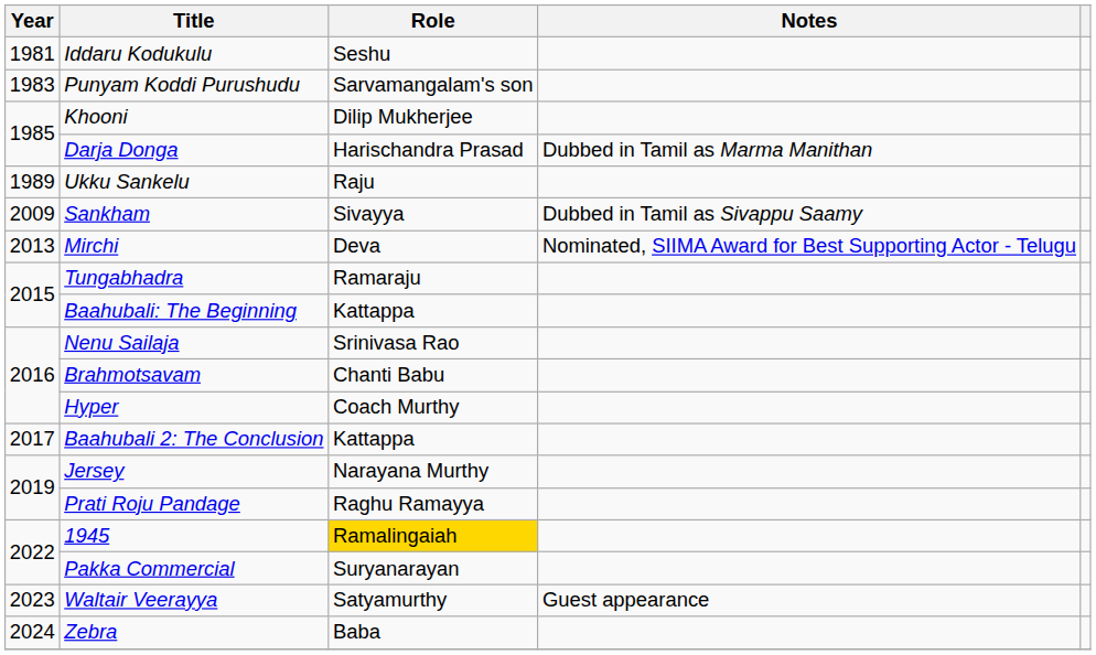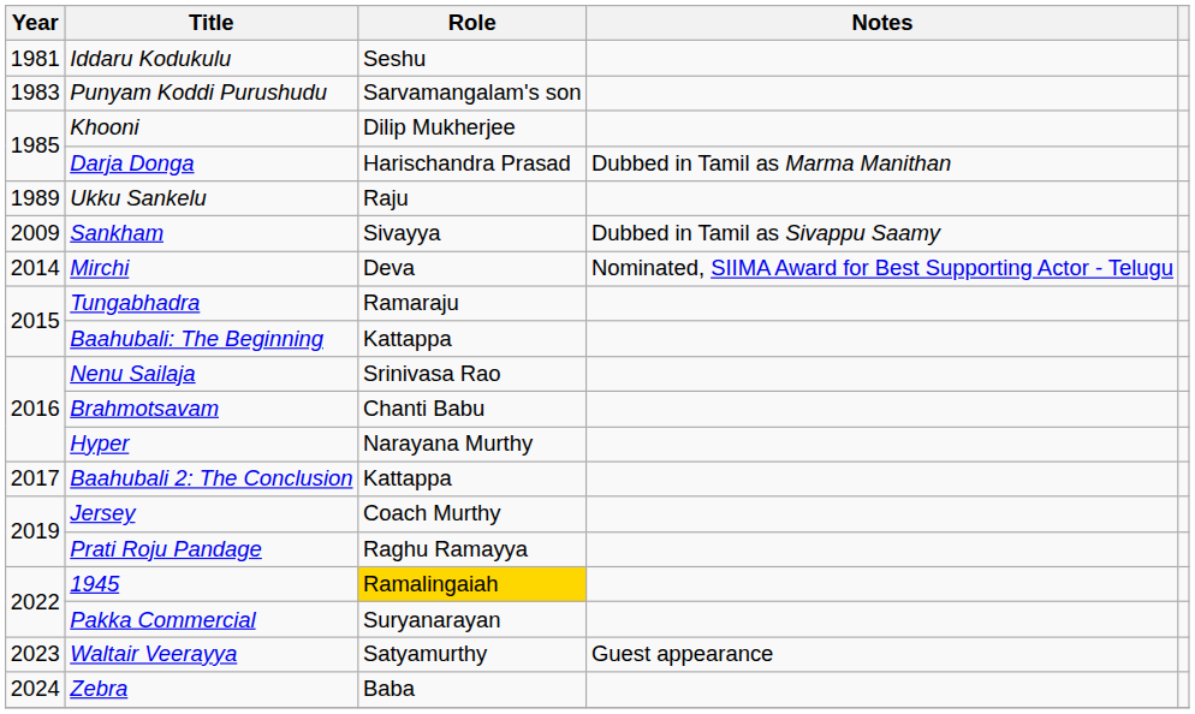 <table class="wikitable sortable">
 <tr>
 <th scope="col">Year</th>
 <th scope="col">Title</th>
 <th scope="col">Role</th>
 <th scope="col" class="unsortable">Notes</th>
 <th scope="col" class="unsortable"></th>
 </tr>
 <tr>
 <td>1981</td>
 <td><em>Iddaru Kodukulu</em></td>
 <td>Seshu</td>
 <td></td>
 <td></td>
 </tr>
 <tr>
 <td>1983</td>
 <td><em>Punyam Koddi Purushudu</em></td>
 <td>Sarvamangalam's  son</td>
 <td></td>
 <td></td>
 </tr>
 <tr>
 <td rowspan="2">1985</td>
 <td><em>Khooni</em></td>
 <td>Dilip Mukherjee</td>
 <td></td>
 <td></td>
 </tr>
 <tr>
 <td><em><a href='#'>Darja Donga</a></em></td>
 <td>Harischandra Prasad</td>
 <td>Dubbed in Tamil as <em>Marma Manithan</em></td>
 <td></td>
 </tr>
 <tr>
 <td>1989</td>
 <td><em>Ukku Sankelu</em></td>
 <td>Raju</td>
 <td></td>
 <td></td>
 </tr>
 <tr>
 <td>2009</td>
 <td><em><a href='#'>Sankham</a></em></td>
 <td>Sivayya</td>
 <td>Dubbed in Tamil as <em>Sivappu Saamy</em></td>
 <td></td>
 </tr>
 <tr>
-<td>2013</td>
+<td>2014</td>
 <td><em><a href='#'>Mirchi</a></em></td>
 <td>Deva</td>
 <td>Nominated, <a href='#'>SIIMA Award for Best Supporting Actor - Telugu</a></td>
 <td></td>
 </tr>
 <tr>
 <td rowspan="2">2015</td>
 <td><em><a href='#'>Tungabhadra</a></em></td>
 <td>Ramaraju</td>
 <td></td>
 <td></td>
 </tr>
 <tr>
 <td><em><a href='#'>Baahubali: The Beginning</a></em></td>
 <td>Kattappa</td>
 <td></td>
 <td></td>
 </tr>
 <tr>
 <td rowspan="3">2016</td>
 <td><em><a href='#'>Nenu Sailaja</a></em></td>
 <td>Srinivasa Rao</td>
 <td></td>
 <td></td>
 </tr>
 <tr>
 <td><em><a href='#'>Brahmotsavam</a></em></td>
 <td>Chanti Babu</td>
 <td></td>
 <td></td>
 </tr>
 <tr>
 <td><em><a href='#'>Hyper</a></em></td>
-<td>Coach Murthy</td>
+<td>Narayana Murthy</td>
 <td></td>
 <td></td>
 </tr>
 <tr>
 <td>2017</td>
 <td><em><a href='#'>Baahubali 2: The Conclusion</a></em></td>
 <td>Kattappa</td>
 <td></td>
 <td></td>
 </tr>
 <tr>
 <td rowspan="2">2019</td>
 <td><em><a href='#'>Jersey</a></em></td>
-<td>Narayana Murthy</td>
+<td>Coach Murthy</td>
 <td></td>
 <td></td>
 </tr>
 <tr>
 <td><em><a href='#'>Prati Roju Pandage</a></em></td>
 <td>Raghu Ramayya</td>
 <td></td>
 <td></td>
 </tr>
 <tr>
 <td rowspan="2">2022</td>
 <td><em><a href='#'>1945</a></em></td>
 <td style="background: gold;">Ramalingaiah</td>
 <td></td>
 <td></td>
 </tr>
 <tr>
 <td><em><a href='#'>Pakka Commercial</a></em></td>
 <td>Suryanarayan</td>
 <td></td>
 <td></td>
 </tr>
 <tr>
 <td>2023</td>
 <td><em><a href='#'>Waltair Veerayya</a></em></td>
 <td>Satyamurthy</td>
 <td>Guest appearance</td>
 <td></td>
 </tr>
 <tr>
 <td>2024</td>
 <td><em><a href='#'>Zebra</a></em></td>
 <td>Baba</td>
 <td></td>
 <td></td>
 </tr>
 <tr>
 </tr>
 </table>
